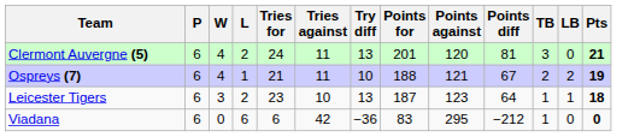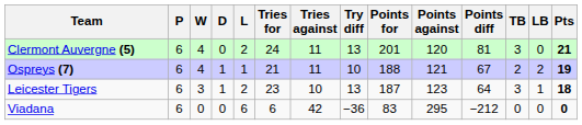 <table class="wikitable" style="text-align: center;">
 <tr>
 <th width="200">Team</th>
 <th width="20">P</th>
 <th width="20">W</th>
+<th width="20">D</th>
 <th width="20">L</th>
 <th width="20">Tries for</th>
 <th width="20">Tries against</th>
 <th width="20">Try diff</th>
 <th width="20">Points for</th>
 <th width="20">Points against</th>
 <th width="25">Points diff</th>
 <th width="20">TB</th>
 <th width="20">LB</th>
 <th width="20">Pts</th>
 </tr>
 <tr bgcolor=#ccffcc>
 <td align=left> <a href='#'>Clermont Auvergne</a> <strong>(5)</strong></td>
 <td>6</td>
 <td>4</td>
+<td>0</td>
 <td>2</td>
 <td>24</td>
 <td>11</td>
 <td>13</td>
 <td>201</td>
 <td>120</td>
 <td>81</td>
 <td>3</td>
 <td>0</td>
 <td><strong>21</strong></td>
 </tr>
 <tr bgcolor="#ccccff">
 <td align=left> <a href='#'>Ospreys</a> <strong>(7)</strong></td>
 <td>6</td>
 <td>4</td>
 <td>1</td>
+<td>1</td>
 <td>21</td>
 <td>11</td>
 <td>10</td>
 <td>188</td>
 <td>121</td>
 <td>67</td>
 <td>2</td>
 <td>2</td>
 <td><strong>19</strong></td>
 </tr>
 <tr>
 <td align=left> <a href='#'>Leicester Tigers</a></td>
 <td>6</td>
 <td>3</td>
+<td>1</td>
 <td>2</td>
 <td>23</td>
 <td>10</td>
 <td>13</td>
 <td>187</td>
 <td>123</td>
 <td>64</td>
-<td>1</td>
+<td>3</td>
 <td>1</td>
 <td><strong>18</strong></td>
 </tr>
 <tr>
 <td align=left> <a href='#'>Viadana</a></td>
 <td>6</td>
+<td>0</td>
 <td>0</td>
 <td>6</td>
 <td>6</td>
 <td>42</td>
 <td>−36</td>
 <td>83</td>
 <td>295</td>
 <td>−212</td>
-<td>1</td>
+<td>0</td>
 <td>0</td>
 <td><strong>0</strong></td>
 </tr>
 </table>
